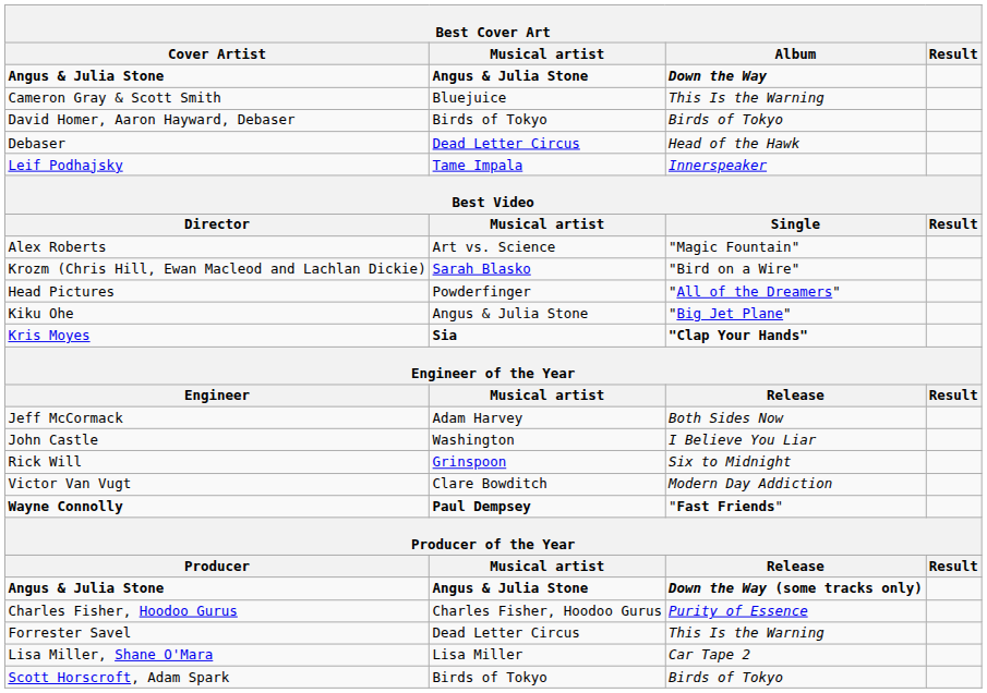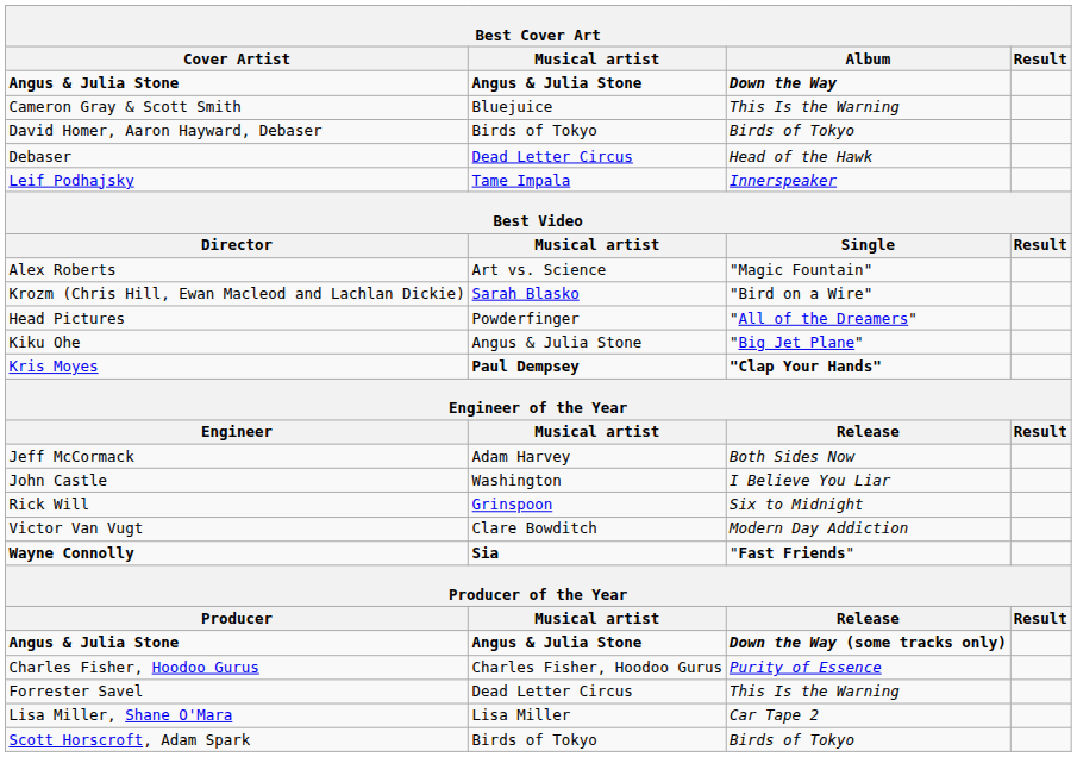 <table class="wikitable">
 <tr>
 <th colspan=5><br><strong>Best Cover Art</strong></th>
 </tr>
 <tr>
 <th>Cover Artist</th>
 <th>Musical artist</th>
 <th colspan=2>Album</th>
 <th>Result</th>
 </tr>
 <tr>
 <td><strong>Angus & Julia Stone</strong></td>
 <td><strong>Angus & Julia Stone</strong></td>
 <td colspan=2><strong><em>Down the Way</em></strong></td>
 <td></td>
 </tr>
 <tr>
 <td>Cameron Gray & Scott Smith</td>
 <td>Bluejuice</td>
 <td colspan=2><em>This Is the Warning</em></td>
 <td></td>
 </tr>
 <tr>
 <td>David Homer, Aaron Hayward, Debaser</td>
 <td>Birds of Tokyo</td>
 <td colspan=2><em>Birds of Tokyo</em></td>
 <td></td>
 </tr>
 <tr>
 <td>Debaser</td>
 <td><a href='#'>Dead Letter Circus</a></td>
 <td colspan=2><em>Head of the Hawk</em></td>
 <td></td>
 </tr>
 <tr>
 <td><a href='#'>Leif Podhajsky</a></td>
 <td><a href='#'>Tame Impala</a></td>
 <td colspan=2><em><a href='#'>Innerspeaker</a></em></td>
 <td></td>
 </tr>
 <tr>
 <th colspan=5><br><strong>Best Video</strong></th>
 </tr>
 <tr>
 <th>Director</th>
 <th>Musical artist</th>
 <th colspan=2>Single</th>
 <th>Result</th>
 </tr>
 <tr>
 <td>Alex Roberts</td>
 <td>Art vs. Science</td>
 <td colspan=2>"Magic Fountain"</td>
 <td></td>
 </tr>
 <tr>
 <td>Krozm (Chris Hill, Ewan Macleod and Lachlan Dickie)</td>
 <td><a href='#'>Sarah Blasko</a></td>
 <td colspan=2>"Bird on a Wire"</td>
 <td></td>
 </tr>
 <tr>
 <td>Head Pictures</td>
 <td>Powderfinger</td>
 <td colspan=2>"<a href='#'>All of the Dreamers</a>"</td>
 <td></td>
 </tr>
 <tr>
 <td>Kiku Ohe</td>
 <td>Angus & Julia Stone</td>
 <td colspan=2>"<a href='#'>Big Jet Plane</a>"</td>
 <td></td>
 </tr>
 <tr>
 <td><a href='#'>Kris Moyes</a></td>
-<td><strong>Sia</strong></td>
+<td><strong>Paul Dempsey</strong></td>
 <td colspan=2><strong>"Clap Your Hands"</strong></td>
 <td></td>
 </tr>
 <tr>
 <th colspan=5><br><strong>Engineer of the Year</strong></th>
 </tr>
 <tr>
 <th>Engineer</th>
 <th>Musical artist</th>
 <th colspan=2>Release</th>
 <th>Result</th>
 </tr>
 <tr>
 <td>Jeff McCormack</td>
 <td>Adam Harvey</td>
 <td colspan=2><em>Both Sides Now</em></td>
 <td></td>
 </tr>
 <tr>
 <td>John Castle</td>
 <td>Washington</td>
 <td colspan=2><em>I Believe You Liar</em></td>
 <td></td>
 </tr>
 <tr>
 <td>Rick Will</td>
 <td><a href='#'>Grinspoon</a></td>
 <td colspan=2><em>Six to Midnight</em></td>
 <td></td>
 </tr>
 <tr>
 <td>Victor Van Vugt</td>
 <td>Clare Bowditch</td>
 <td colspan=2><em>Modern Day Addiction</em></td>
 <td></td>
 </tr>
 <tr>
 <td><strong>Wayne Connolly</strong></td>
-<td><strong>Paul Dempsey</strong></td>
+<td><strong>Sia</strong></td>
 <td colspan=2>"<strong>Fast Friends</strong>"</td>
 <td></td>
 </tr>
 <tr>
 <th colspan=5><br><strong>Producer of the Year</strong></th>
 </tr>
 <tr>
 <th>Producer</th>
 <th>Musical artist</th>
 <th colspan=2>Release</th>
 <th>Result</th>
 </tr>
 <tr>
 <td><strong>Angus & Julia Stone</strong></td>
 <td><strong>Angus & Julia Stone</strong></td>
 <td colspan=2><strong><em>Down the Way</em></strong> <strong>(some tracks only)</strong></td>
 <td></td>
 </tr>
 <tr>
 <td>Charles Fisher, <a href='#'>Hoodoo Gurus</a></td>
 <td>Charles Fisher, Hoodoo Gurus</td>
 <td colspan=2><em><a href='#'>Purity of Essence</a></em></td>
 <td></td>
 </tr>
 <tr>
 <td>Forrester Savel</td>
 <td>Dead Letter Circus</td>
 <td colspan=2><em>This Is the Warning</em></td>
 <td></td>
 </tr>
 <tr>
 <td>Lisa Miller, <a href='#'>Shane O'Mara</a></td>
 <td>Lisa Miller</td>
 <td colspan=2><em>Car Tape 2</em></td>
 <td></td>
 </tr>
 <tr>
 <td><a href='#'>Scott Horscroft</a>, Adam Spark</td>
 <td>Birds of Tokyo</td>
 <td colspan=2><em>Birds of Tokyo</em></td>
 <td></td>
 </tr>
 </table>
